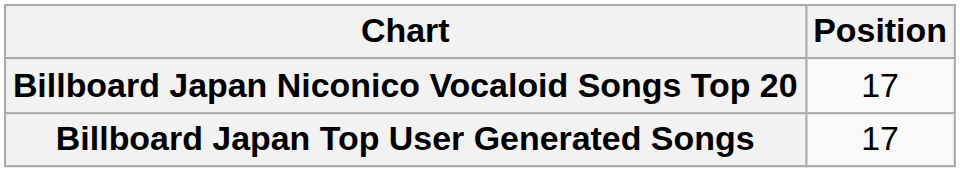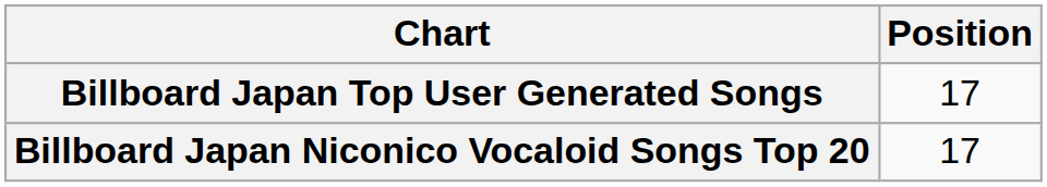 <table class="wikitable sortable plainrowheaders" style="text-align:center">
 <tr>
 <th scope="col">Chart</th>
 <th scope="col">Position</th>
 </tr>
 <tr>
+<th scope="row">Billboard Japan Top User Generated Songs</th>
+<td>17</td>
+</tr>
+<tr>
 <th scope="row">Billboard Japan Niconico Vocaloid Songs Top 20</th>
 <td>17</td>
 </tr>
-<tr>
-<th scope="row">Billboard Japan Top User Generated Songs</th>
-<td>17</td>
-</tr>
 </table>
